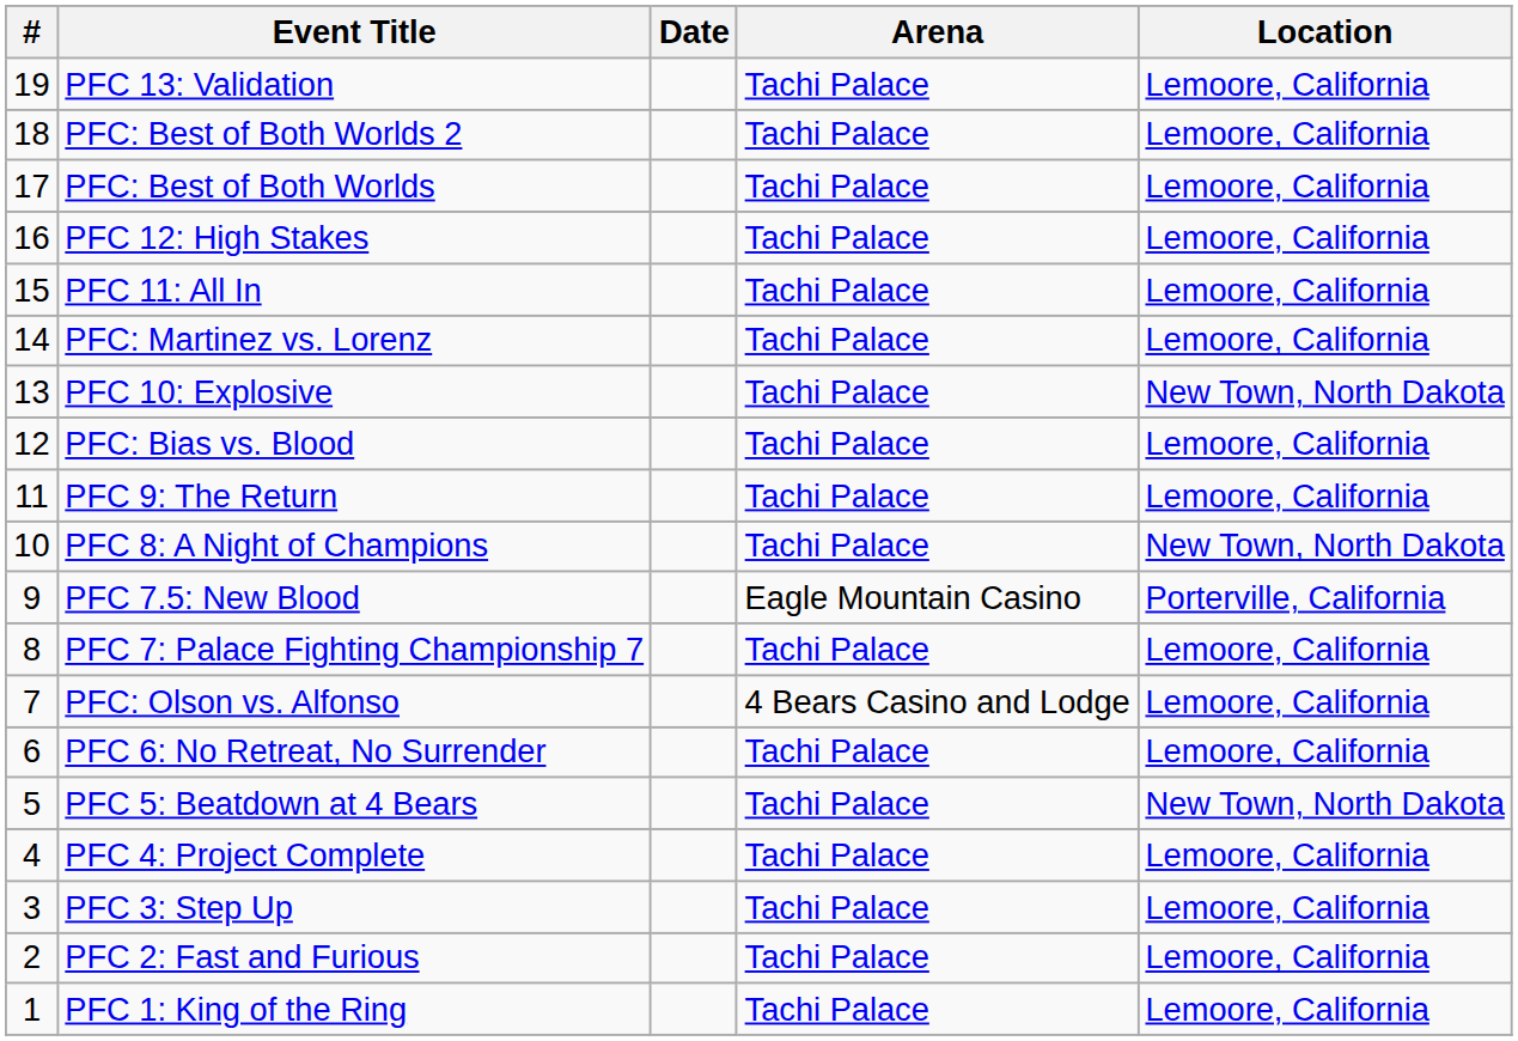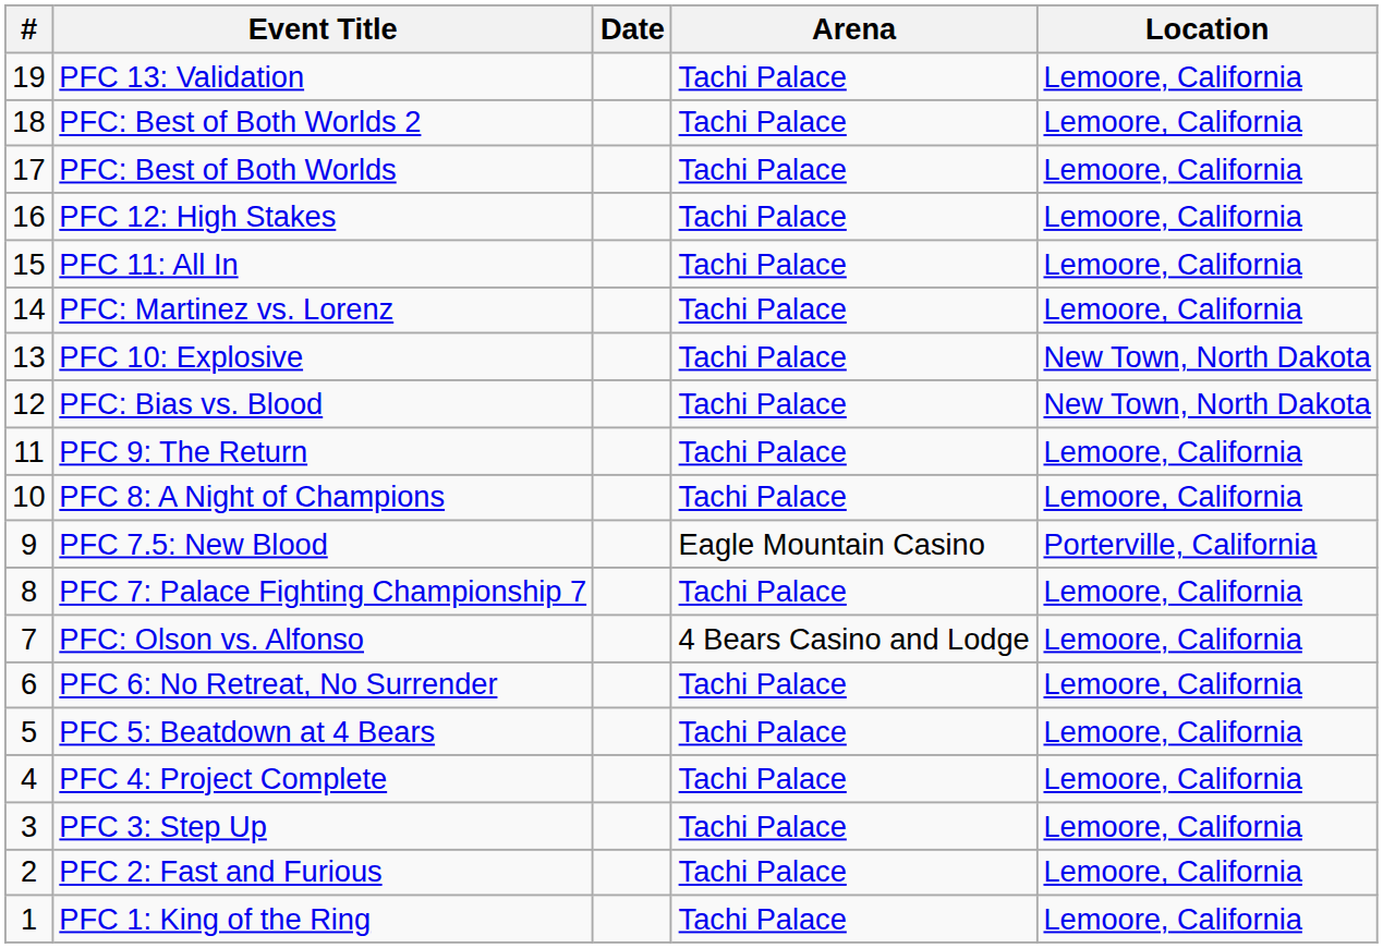 <table class="sortable wikitable succession-box" style="font-size:90%;">
 <tr>
 <th scope="col">#</th>
 <th scope="col">Event Title</th>
 <th scope="col">Date</th>
 <th scope="col">Arena</th>
 <th scope="col">Location</th>
 </tr>
 <tr>
 <td align=center>19</td>
 <td><a href='#'>PFC 13: Validation</a></td>
 <td></td>
 <td><a href='#'>Tachi Palace</a></td>
 <td><a href='#'>Lemoore, California</a></td>
 </tr>
 <tr>
 <td align=center>18</td>
 <td><a href='#'>PFC: Best of Both Worlds 2</a></td>
 <td></td>
 <td><a href='#'>Tachi Palace</a></td>
 <td><a href='#'>Lemoore, California</a></td>
 </tr>
 <tr>
 <td align=center>17</td>
 <td><a href='#'>PFC: Best of Both Worlds</a></td>
 <td></td>
 <td><a href='#'>Tachi Palace</a></td>
 <td><a href='#'>Lemoore, California</a></td>
 </tr>
 <tr>
 <td align=center>16</td>
 <td><a href='#'>PFC 12: High Stakes</a></td>
 <td></td>
 <td><a href='#'>Tachi Palace</a></td>
 <td><a href='#'>Lemoore, California</a></td>
 </tr>
 <tr>
 <td align=center>15</td>
 <td><a href='#'>PFC 11: All In</a></td>
 <td></td>
 <td><a href='#'>Tachi Palace</a></td>
 <td><a href='#'>Lemoore, California</a></td>
 </tr>
 <tr>
 <td align=center>14</td>
 <td><a href='#'>PFC: Martinez vs. Lorenz</a></td>
 <td></td>
 <td><a href='#'>Tachi Palace</a></td>
 <td><a href='#'>Lemoore, California</a></td>
 </tr>
 <tr>
 <td align=center>13</td>
 <td><a href='#'>PFC 10: Explosive</a></td>
 <td></td>
 <td><a href='#'>Tachi Palace</a></td>
 <td><a href='#'>New Town, North Dakota</a></td>
 </tr>
 <tr>
 <td align=center>12</td>
 <td><a href='#'>PFC: Bias vs. Blood</a></td>
 <td></td>
 <td><a href='#'>Tachi Palace</a></td>
-<td><a href='#'>Lemoore, California</a></td>
+<td><a href='#'>New Town, North Dakota</a></td>
 </tr>
 <tr>
 <td align=center>11</td>
 <td><a href='#'>PFC 9: The Return</a></td>
 <td></td>
 <td><a href='#'>Tachi Palace</a></td>
 <td><a href='#'>Lemoore, California</a></td>
 </tr>
 <tr>
 <td align=center>10</td>
 <td><a href='#'>PFC 8: A Night of Champions</a></td>
 <td></td>
 <td><a href='#'>Tachi Palace</a></td>
-<td><a href='#'>New Town, North Dakota</a></td>
+<td><a href='#'>Lemoore, California</a></td>
 </tr>
 <tr>
 <td align=center>9</td>
 <td><a href='#'>PFC 7.5: New Blood</a></td>
 <td></td>
 <td>Eagle Mountain Casino</td>
 <td><a href='#'>Porterville, California</a></td>
 </tr>
 <tr>
 <td align=center>8</td>
 <td><a href='#'>PFC 7: Palace Fighting Championship 7</a></td>
 <td></td>
 <td><a href='#'>Tachi Palace</a></td>
 <td><a href='#'>Lemoore, California</a></td>
 </tr>
 <tr>
 <td align=center>7</td>
 <td><a href='#'>PFC: Olson vs. Alfonso</a></td>
 <td></td>
 <td>4 Bears Casino and Lodge</td>
 <td><a href='#'>Lemoore, California</a></td>
 </tr>
 <tr>
 <td align=center>6</td>
 <td><a href='#'>PFC 6: No Retreat, No Surrender</a></td>
 <td></td>
 <td><a href='#'>Tachi Palace</a></td>
 <td><a href='#'>Lemoore, California</a></td>
 </tr>
 <tr>
 <td align=center>5</td>
 <td><a href='#'>PFC 5: Beatdown at 4 Bears</a></td>
 <td></td>
 <td><a href='#'>Tachi Palace</a></td>
-<td><a href='#'>New Town, North Dakota</a></td>
+<td><a href='#'>Lemoore, California</a></td>
 </tr>
 <tr>
 <td align=center>4</td>
 <td><a href='#'>PFC 4: Project Complete</a></td>
 <td></td>
 <td><a href='#'>Tachi Palace</a></td>
 <td><a href='#'>Lemoore, California</a></td>
 </tr>
 <tr>
 <td align=center>3</td>
 <td><a href='#'>PFC 3: Step Up</a></td>
 <td></td>
 <td><a href='#'>Tachi Palace</a></td>
 <td><a href='#'>Lemoore, California</a></td>
 </tr>
 <tr>
 <td align=center>2</td>
 <td><a href='#'>PFC 2: Fast and Furious</a></td>
 <td></td>
 <td><a href='#'>Tachi Palace</a></td>
 <td><a href='#'>Lemoore, California</a></td>
 </tr>
 <tr>
 <td align=center>1</td>
 <td><a href='#'>PFC 1: King of the Ring</a></td>
 <td></td>
 <td><a href='#'>Tachi Palace</a></td>
 <td><a href='#'>Lemoore, California</a></td>
 </tr>
 </table>
